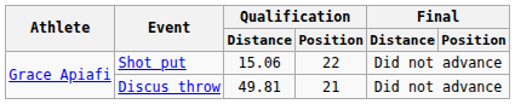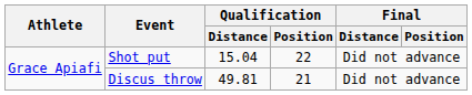 <table class=wikitable style="font-size:90%; text-align:center">
 <tr>
 <th rowspan=2>Athlete</th>
 <th rowspan=2>Event</th>
 <th colspan=2>Qualification</th>
 <th colspan=2>Final</th>
 </tr>
 <tr style=font-size:95%>
 <th>Distance</th>
 <th>Position</th>
 <th>Distance</th>
 <th>Position</th>
 </tr>
 <tr align=center>
 <td align=left rowspan=2><a href='#'>Grace Apiafi</a></td>
 <td align=left><a href='#'>Shot put</a></td>
-<td>15.06</td>
+<td>15.04</td>
 <td>22</td>
 <td colspan=2>Did not advance</td>
 </tr>
 <tr align=center>
 <td align=left><a href='#'>Discus throw</a></td>
 <td>49.81</td>
 <td>21</td>
 <td colspan=2>Did not advance</td>
 </tr>
 </table>
